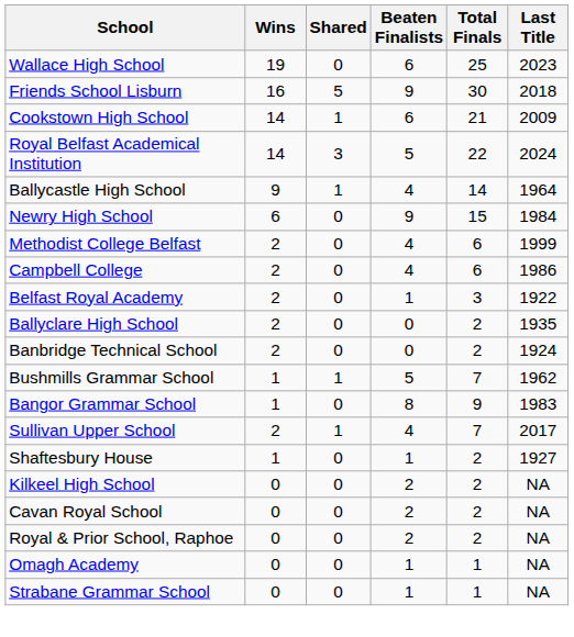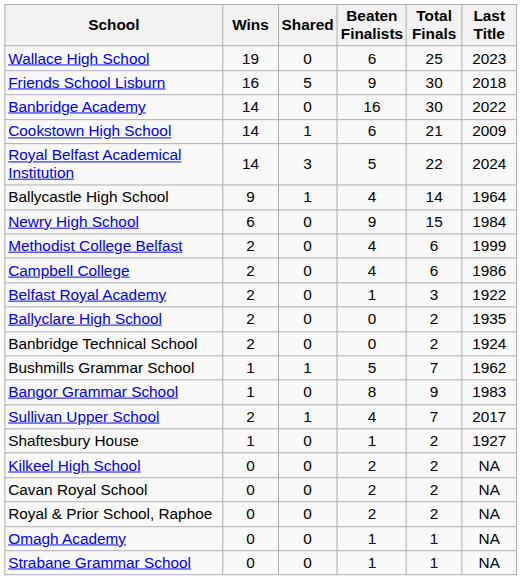 <table class="wikitable" style="margin: 1em auto 1em auto">
 <tr>
 <th width="220">School</th>
 <th width="50">Wins</th>
 <th width="50">Shared</th>
 <th width="50">Beaten Finalists</th>
 <th width="50">Total Finals</th>
 <th width="50">Last Title</th>
 </tr>
 <tr>
 <td><a href='#'>Wallace High School</a></td>
 <td align="center">19</td>
 <td align="center">0</td>
 <td align="center">6</td>
 <td align="center">25</td>
 <td align="center">2023</td>
 </tr>
 <tr>
 <td><a href='#'>Friends School Lisburn</a></td>
 <td align="center">16</td>
 <td align="center">5</td>
 <td align="center">9</td>
 <td align="center">30</td>
 <td align="center">2018</td>
+</tr>
+<tr>
+<td><a href='#'>Banbridge Academy</a></td>
+<td align="center">14</td>
+<td align="center">0</td>
+<td align="center">16</td>
+<td align="center">30</td>
+<td align="center">2022</td>
 </tr>
 <tr>
 <td><a href='#'>Cookstown High School</a></td>
 <td align="center">14</td>
 <td align="center">1</td>
 <td align="center">6</td>
 <td align="center">21</td>
 <td align="center">2009</td>
 </tr>
 <tr>
 <td><a href='#'>Royal Belfast Academical Institution</a></td>
 <td align="center">14</td>
 <td align="center">3</td>
 <td align="center">5</td>
 <td align="center">22</td>
 <td align="center">2024</td>
 </tr>
 <tr>
 <td>Ballycastle High School</td>
 <td align="center">9</td>
 <td align="center">1</td>
 <td align="center">4</td>
 <td align="center">14</td>
 <td align="center">1964</td>
 </tr>
 <tr>
 <td><a href='#'>Newry High School</a></td>
 <td align="center">6</td>
 <td align="center">0</td>
 <td align="center">9</td>
 <td align="center">15</td>
 <td align="center">1984</td>
 </tr>
 <tr>
 <td><a href='#'>Methodist College Belfast</a></td>
 <td align="center">2</td>
 <td align="center">0</td>
 <td align="center">4</td>
 <td align="center">6</td>
 <td align="center">1999</td>
 </tr>
 <tr>
 <td><a href='#'>Campbell College</a></td>
 <td align="center">2</td>
 <td align="center">0</td>
 <td align="center">4</td>
 <td align="center">6</td>
 <td align="center">1986</td>
 </tr>
 <tr>
 <td><a href='#'>Belfast Royal Academy</a></td>
 <td align="center">2</td>
 <td align="center">0</td>
 <td align="center">1</td>
 <td align="center">3</td>
 <td align="center">1922</td>
 </tr>
 <tr>
 <td><a href='#'>Ballyclare High School</a></td>
 <td align="center">2</td>
 <td align="center">0</td>
 <td align="center">0</td>
 <td align="center">2</td>
 <td align="center">1935</td>
 </tr>
 <tr>
 <td>Banbridge Technical School</td>
 <td align="center">2</td>
 <td align="center">0</td>
 <td align="center">0</td>
 <td align="center">2</td>
 <td align="center">1924</td>
 </tr>
 <tr>
 <td>Bushmills Grammar School</td>
 <td align="center">1</td>
 <td align="center">1</td>
 <td align="center">5</td>
 <td align="center">7</td>
 <td align="center">1962</td>
 </tr>
 <tr>
 <td><a href='#'>Bangor Grammar School</a></td>
 <td align="center">1</td>
 <td align="center">0</td>
 <td align="center">8</td>
 <td align="center">9</td>
 <td align="center">1983</td>
 </tr>
 <tr>
 <td><a href='#'>Sullivan Upper School</a></td>
 <td align="center">2</td>
 <td align="center">1</td>
 <td align="center">4</td>
 <td align="center">7</td>
 <td align="center">2017</td>
 </tr>
 <tr>
 <td>Shaftesbury House</td>
 <td align="center">1</td>
 <td align="center">0</td>
 <td align="center">1</td>
 <td align="center">2</td>
 <td align="center">1927</td>
 </tr>
 <tr>
 <td><a href='#'>Kilkeel High School</a></td>
 <td align="center">0</td>
 <td align="center">0</td>
 <td align="center">2</td>
 <td align="center">2</td>
 <td align="center">NA</td>
 </tr>
 <tr>
 <td>Cavan Royal School</td>
 <td align="center">0</td>
 <td align="center">0</td>
 <td align="center">2</td>
 <td align="center">2</td>
 <td align="center">NA</td>
 </tr>
 <tr>
 <td>Royal & Prior School, Raphoe</td>
 <td align="center">0</td>
 <td align="center">0</td>
 <td align="center">2</td>
 <td align="center">2</td>
 <td align="center">NA</td>
 </tr>
 <tr>
 <td><a href='#'>Omagh Academy</a></td>
 <td align="center">0</td>
 <td align="center">0</td>
 <td align="center">1</td>
 <td align="center">1</td>
 <td align="center">NA</td>
 </tr>
 <tr>
 <td><a href='#'>Strabane Grammar School</a></td>
 <td align="center">0</td>
 <td align="center">0</td>
 <td align="center">1</td>
 <td align="center">1</td>
 <td align="center">NA</td>
 </tr>
 </table>
